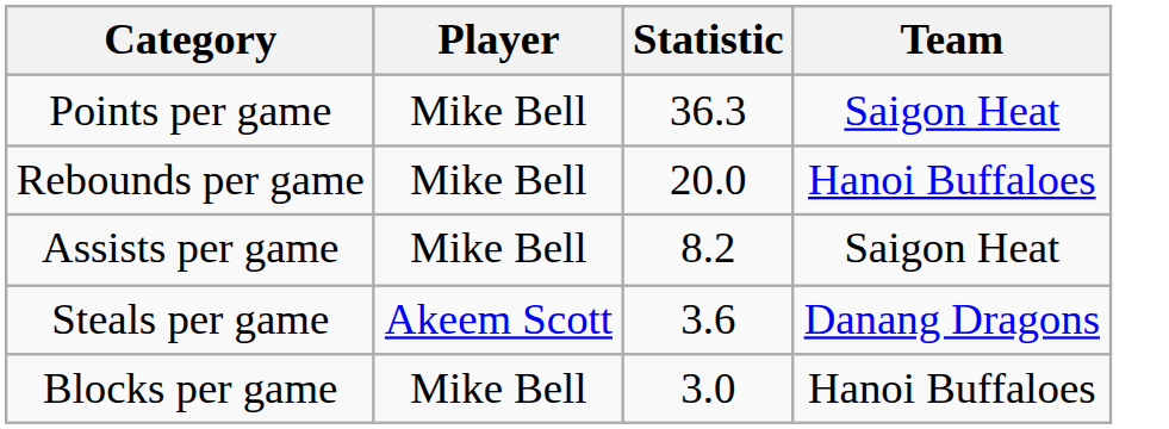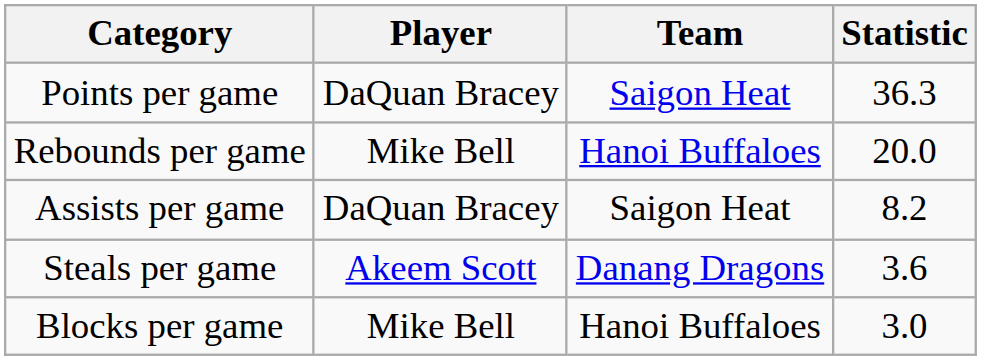 <table class="wikitable" style="text-align:center">
 <tr>
 <th>Category</th>
 <th>Player</th>
+<th>Team</th>
 <th>Statistic</th>
-<th>Team</th>
 </tr>
 <tr>
 <td>Points per game</td>
-<td>Mike Bell</td>
+<td>DaQuan Bracey</td>
+<td><a href='#'>Saigon Heat</a></td>
 <td>36.3</td>
-<td><a href='#'>Saigon Heat</a></td>
 </tr>
 <tr>
 <td>Rebounds per game</td>
 <td Mike Bell (basketball)>Mike Bell</td>
+<td><a href='#'>Hanoi Buffaloes</a></td>
 <td>20.0</td>
-<td><a href='#'>Hanoi Buffaloes</a></td>
 </tr>
 <tr>
 <td>Assists per game</td>
-<td Mike Bell (basketball)>Mike Bell</td>
+<td>DaQuan Bracey</td>
+<td>Saigon Heat</td>
 <td>8.2</td>
-<td>Saigon Heat</td>
 </tr>
 <tr>
 <td>Steals per game</td>
 <td><a href='#'>Akeem Scott</a></td>
+<td><a href='#'>Danang Dragons</a></td>
 <td>3.6</td>
-<td><a href='#'>Danang Dragons</a></td>
 </tr>
 <tr>
 <td>Blocks per game</td>
 <td>Mike Bell</td>
+<td>Hanoi Buffaloes</td>
 <td>3.0</td>
-<td>Hanoi Buffaloes</td>
 </tr>
 </table>
